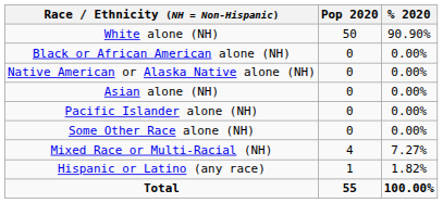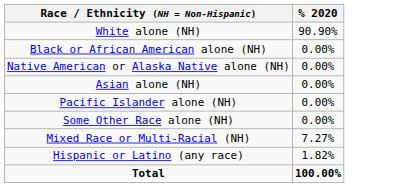 <table class="wikitable" style="text-align:center;">
 <tr>
 <th>Race / Ethnicity <small>(<em>NH = Non-Hispanic</em>)</small></th>
-<th>Pop 2020</th>
 <th>% 2020</th>
 </tr>
 <tr>
 <td><a href='#'>White</a> alone (NH)</td>
-<td>50</td>
 <td>90.90%</td>
 </tr>
 <tr>
 <td><a href='#'>Black or African American</a> alone (NH)</td>
-<td>0</td>
 <td>0.00%</td>
 </tr>
 <tr>
 <td><a href='#'>Native American</a> or <a href='#'>Alaska Native</a> alone (NH)</td>
-<td>0</td>
 <td>0.00%</td>
 </tr>
 <tr>
 <td><a href='#'>Asian</a> alone (NH)</td>
-<td>0</td>
 <td>0.00%</td>
 </tr>
 <tr>
 <td><a href='#'>Pacific Islander</a> alone (NH)</td>
-<td>0</td>
 <td>0.00%</td>
 </tr>
 <tr>
 <td><a href='#'>Some Other Race</a> alone (NH)</td>
-<td>0</td>
 <td>0.00%</td>
 </tr>
 <tr>
 <td><a href='#'>Mixed Race or Multi-Racial</a> (NH)</td>
-<td>4</td>
 <td>7.27%</td>
 </tr>
 <tr>
 <td><a href='#'>Hispanic or Latino</a> (any race)</td>
-<td>1</td>
 <td>1.82%</td>
 </tr>
 <tr>
 <td><strong>Total</strong></td>
-<td><strong>55</strong></td>
 <td><strong>100.00%</strong></td>
 </tr>
 </table>
